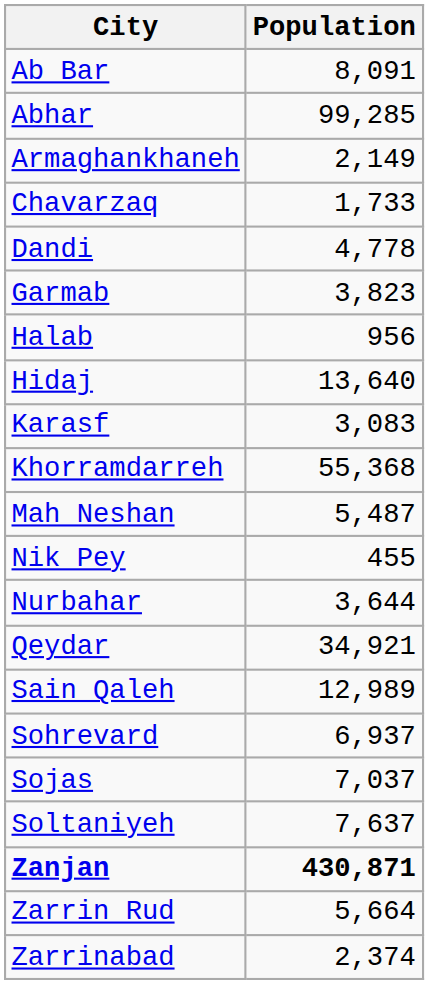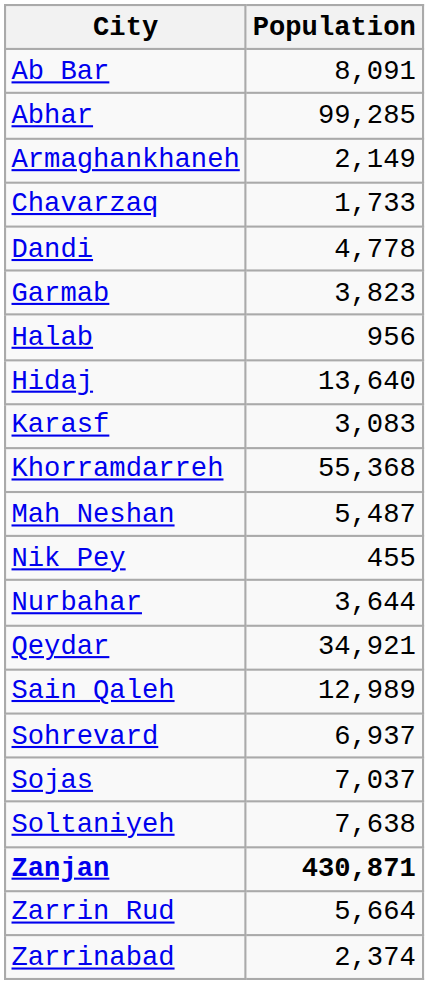 <table class="wikitable sortable">
 <tr>
 <th>City</th>
 <th>Population</th>
 </tr>
 <tr>
 <td><a href='#'>Ab Bar</a></td>
 <td style="text-align: right;">8,091</td>
 </tr>
 <tr>
 <td><a href='#'>Abhar</a></td>
 <td style="text-align: right;">99,285</td>
 </tr>
 <tr>
 <td><a href='#'>Armaghankhaneh</a></td>
 <td style="text-align: right;">2,149</td>
 </tr>
 <tr>
 <td><a href='#'>Chavarzaq</a></td>
 <td style="text-align: right;">1,733</td>
 </tr>
 <tr>
 <td><a href='#'>Dandi</a></td>
 <td style="text-align: right;">4,778</td>
 </tr>
 <tr>
 <td><a href='#'>Garmab</a></td>
 <td style="text-align: right;">3,823</td>
 </tr>
 <tr>
 <td><a href='#'>Halab</a></td>
 <td style="text-align: right;">956</td>
 </tr>
 <tr>
 <td><a href='#'>Hidaj</a></td>
 <td style="text-align: right;">13,640</td>
 </tr>
 <tr>
 <td><a href='#'>Karasf</a></td>
 <td style="text-align: right;">3,083</td>
 </tr>
 <tr>
 <td><a href='#'>Khorramdarreh</a></td>
 <td style="text-align: right;">55,368</td>
 </tr>
 <tr>
 <td><a href='#'>Mah Neshan</a></td>
 <td style="text-align: right;">5,487</td>
 </tr>
 <tr>
 <td><a href='#'>Nik Pey</a></td>
 <td style="text-align: right;">455</td>
 </tr>
 <tr>
 <td><a href='#'>Nurbahar</a></td>
 <td style="text-align: right;">3,644</td>
 </tr>
 <tr>
 <td><a href='#'>Qeydar</a></td>
 <td style="text-align: right;">34,921</td>
 </tr>
 <tr>
 <td><a href='#'>Sain Qaleh</a></td>
 <td style="text-align: right;">12,989</td>
 </tr>
 <tr>
 <td><a href='#'>Sohrevard</a></td>
 <td style="text-align: right;">6,937</td>
 </tr>
 <tr>
 <td><a href='#'>Sojas</a></td>
 <td style="text-align: right;">7,037</td>
 </tr>
 <tr>
 <td><a href='#'>Soltaniyeh</a></td>
-<td style="text-align: right;">7,637</td>
+<td style="text-align: right;">7,638</td>
 </tr>
 <tr>
 <td><strong><a href='#'>Zanjan</a></strong></td>
 <td style="text-align: right;"><strong>430,871</strong></td>
 </tr>
 <tr>
 <td><a href='#'>Zarrin Rud</a></td>
 <td style="text-align: right;">5,664</td>
 </tr>
 <tr>
 <td><a href='#'>Zarrinabad</a></td>
 <td style="text-align: right;">2,374</td>
 </tr>
 </table>
